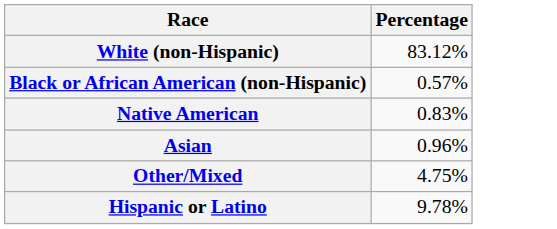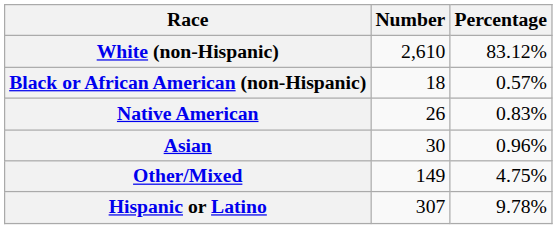 <table class="wikitable" style="text-align:right">
 <tr>
 <th scope="col">Race</th>
+<th scope="col">Number</th>
 <th scope="col">Percentage</th>
 </tr>
 <tr>
 <th scope="row"><a href='#'>White</a> (non-Hispanic)</th>
+<td>2,610</td>
 <td>83.12%</td>
 </tr>
 <tr>
 <th scope="row"><a href='#'>Black or African American</a> (non-Hispanic)</th>
+<td>18</td>
 <td>0.57%</td>
 </tr>
 <tr>
 <th scope="row"><a href='#'>Native American</a></th>
+<td>26</td>
 <td>0.83%</td>
 </tr>
 <tr>
 <th scope="row"><a href='#'>Asian</a></th>
+<td>30</td>
 <td>0.96%</td>
 </tr>
 <tr>
 <th scope="row"><a href='#'>Other/Mixed</a></th>
+<td>149</td>
 <td>4.75%</td>
 </tr>
 <tr>
 <th scope="row"><a href='#'>Hispanic</a> or <a href='#'>Latino</a></th>
+<td>307</td>
 <td>9.78%</td>
 </tr>
 </table>
